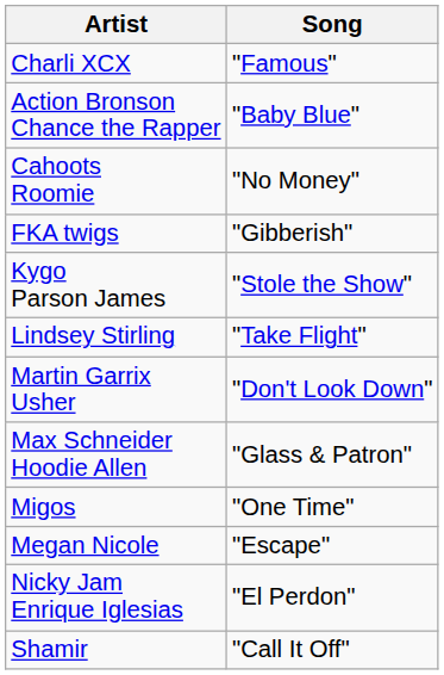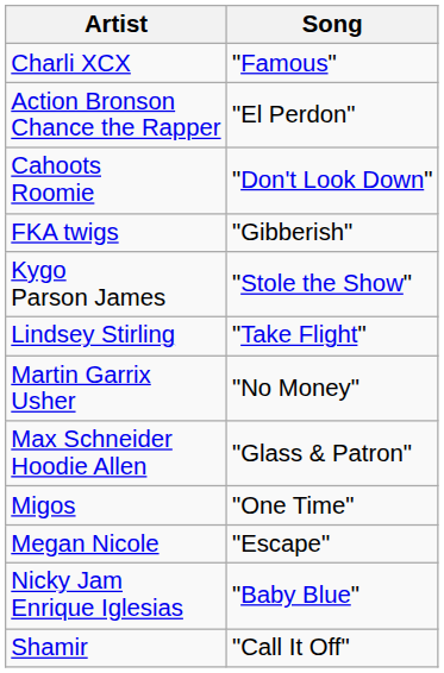 <table class="wikitable">
 <tr>
 <th>Artist</th>
 <th>Song</th>
 </tr>
 <tr>
 <td><a href='#'>Charli XCX</a></td>
 <td>"<a href='#'>Famous</a>"</td>
 </tr>
 <tr>
 <td><a href='#'>Action Bronson</a><br><a href='#'>Chance the Rapper</a></td>
-<td>"<a href='#'>Baby Blue</a>"</td>
+<td>"El Perdon"</td>
 </tr>
 <tr>
 <td><a href='#'>Cahoots</a><br><a href='#'>Roomie</a></td>
-<td>"No Money"</td>
+<td>"<a href='#'>Don't Look Down</a>"</td>
 </tr>
 <tr>
 <td><a href='#'>FKA twigs</a></td>
 <td>"Gibberish"</td>
 </tr>
 <tr>
 <td><a href='#'>Kygo</a><br>Parson James</td>
 <td>"<a href='#'>Stole the Show</a>"</td>
 </tr>
 <tr>
 <td><a href='#'>Lindsey Stirling</a></td>
 <td>"<a href='#'>Take Flight</a>"</td>
 </tr>
 <tr>
 <td><a href='#'>Martin Garrix</a><br><a href='#'>Usher</a></td>
-<td>"<a href='#'>Don't Look Down</a>"</td>
+<td>"No Money"</td>
 </tr>
 <tr>
 <td><a href='#'>Max Schneider</a><br><a href='#'>Hoodie Allen</a></td>
 <td>"Glass & Patron"</td>
 </tr>
 <tr>
 <td><a href='#'>Migos</a></td>
 <td>"One Time"</td>
 </tr>
 <tr>
 <td><a href='#'>Megan Nicole</a></td>
 <td>"Escape"</td>
 </tr>
 <tr>
 <td><a href='#'>Nicky Jam</a><br><a href='#'>Enrique Iglesias</a></td>
-<td>"El Perdon"</td>
+<td>"<a href='#'>Baby Blue</a>"</td>
 </tr>
 <tr>
 <td><a href='#'>Shamir</a></td>
 <td>"Call It Off"</td>
 </tr>
 </table>
